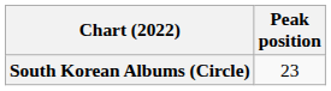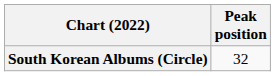 <table class="wikitable plainrowheaders" style="text-align:center">
 <tr>
 <th scope="col">Chart (2022)</th>
 <th scope="col">Peak<br>position</th>
 </tr>
 <tr>
 <th scope="row">South Korean Albums (Circle)</th>
-<td>23</td>
+<td>32</td>
 </tr>
 </table>
